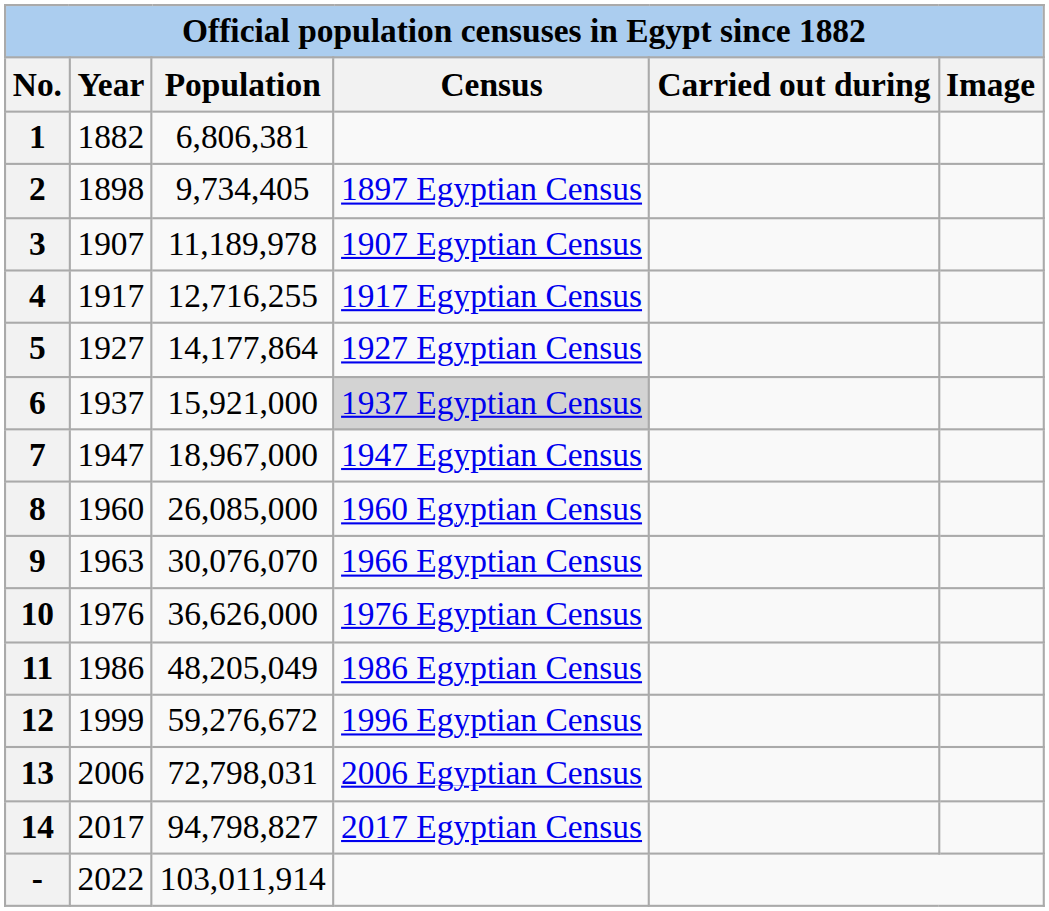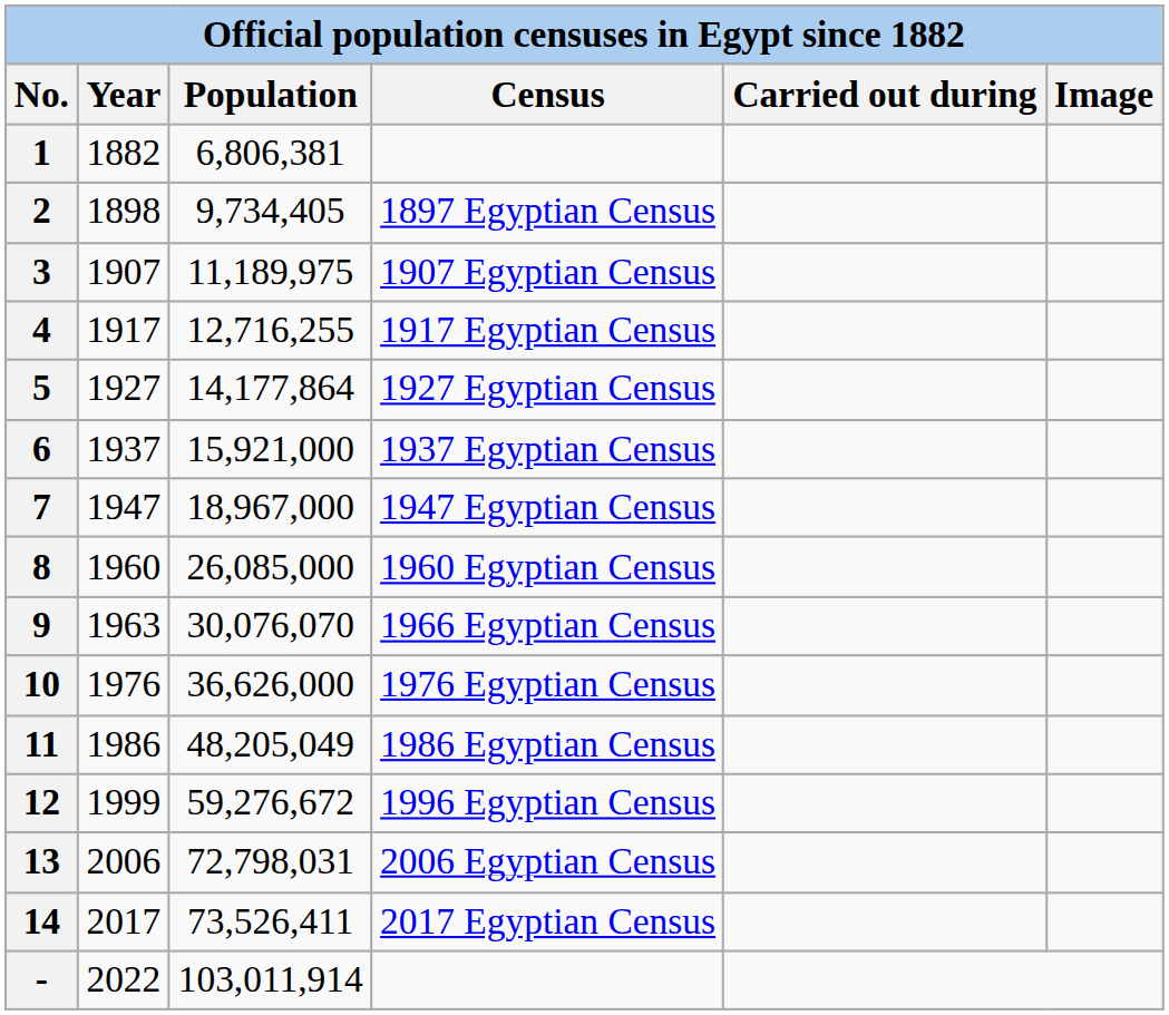 <table class="wikitable">
 <tr>
 <th colspan= "7" style="text-align:center; background:#abcdef;">Official population censuses in Egypt since 1882</th>
 </tr>
 <tr>
 <th>No.</th>
 <th>Year</th>
 <th>Population</th>
 <th>Census</th>
 <th>Carried out during</th>
 <th>Image</th>
 </tr>
 <tr align="center">
 <th>1</th>
 <td>1882</td>
 <td align="center">6,806,381</td>
 <td align="center"></td>
 <td align="left"></td>
 <td align="center"></td>
 </tr>
 <tr align="center">
 <th>2</th>
 <td>1898</td>
 <td align="center">9,734,405</td>
 <td align="center"><a href='#'>1897 Egyptian Census</a></td>
 <td align="left"></td>
 <td align="center"></td>
 </tr>
 <tr align="center">
 <th>3</th>
 <td>1907</td>
-<td align="center">11,189,978</td>
+<td align="center">11,189,975</td>
 <td align="center"><a href='#'>1907 Egyptian Census</a></td>
 <td align="left"></td>
 <td align="center"></td>
 </tr>
 <tr align="center">
 <th>4</th>
 <td>1917</td>
 <td align="center">12,716,255</td>
 <td align="center"><a href='#'>1917 Egyptian Census</a></td>
 <td align="left"></td>
 <td align="center"></td>
 </tr>
 <tr align="center">
 <th>5</th>
 <td>1927</td>
 <td align="center">14,177,864</td>
 <td align="center"><a href='#'>1927 Egyptian Census</a></td>
 <td align="left"></td>
 <td align="center"></td>
 </tr>
 <tr align="center">
 <th>6</th>
 <td>1937</td>
 <td align="center">15,921,000</td>
-<td align="center" style="background: lightgrey;"><a href='#'>1937 Egyptian Census</a></td>
+<td align="center"><a href='#'>1937 Egyptian Census</a></td>
 <td align="left"></td>
 <td align="center"></td>
 </tr>
 <tr align="center">
 <th>7</th>
 <td>1947</td>
 <td align="center">18,967,000</td>
 <td align="center"><a href='#'>1947 Egyptian Census</a></td>
 <td align="left"></td>
 <td align="center"></td>
 </tr>
 <tr align="center">
 <th>8</th>
 <td>1960</td>
 <td align="center">26,085,000</td>
 <td align="center"><a href='#'>1960 Egyptian Census</a></td>
 <td align="left"></td>
 <td align="center"></td>
 </tr>
 <tr align="center">
 <th>9</th>
 <td>1963</td>
 <td align="center">30,076,070</td>
 <td align="center"><a href='#'>1966 Egyptian Census</a></td>
 <td align="left"></td>
 <td align="center"></td>
 </tr>
 <tr align="center">
 <th>10</th>
 <td>1976</td>
 <td align="center">36,626,000</td>
 <td align="center"><a href='#'>1976 Egyptian Census</a></td>
 <td align="left"></td>
 <td align="center"></td>
 </tr>
 <tr align="center">
 <th>11</th>
 <td>1986</td>
 <td align="center">48,205,049</td>
 <td align="center"><a href='#'>1986 Egyptian Census</a></td>
 <td align="left"></td>
 <td align="center"></td>
 </tr>
 <tr align="center">
 <th>12</th>
 <td>1999</td>
 <td align="center">59,276,672</td>
 <td align="center"><a href='#'>1996 Egyptian Census</a></td>
 <td align="left"></td>
 <td align="center"></td>
 </tr>
 <tr align="center">
 <th>13</th>
 <td>2006</td>
 <td align="center">72,798,031</td>
 <td align="center"><a href='#'>2006 Egyptian Census</a></td>
 <td align="left"></td>
 <td align="center"></td>
 </tr>
 <tr align="center">
 <th>14</th>
 <td>2017</td>
-<td align="center">94,798,827</td>
+<td align="center">73,526,411</td>
 <td align="center"><a href='#'>2017 Egyptian Census</a></td>
 <td align="left"></td>
 <td align="center"></td>
 </tr>
 <tr align="center">
 <th>-</th>
 <td>2022</td>
 <td align="center">103,011,914</td>
 <td align="center"></td>
 </tr>
 </table>
